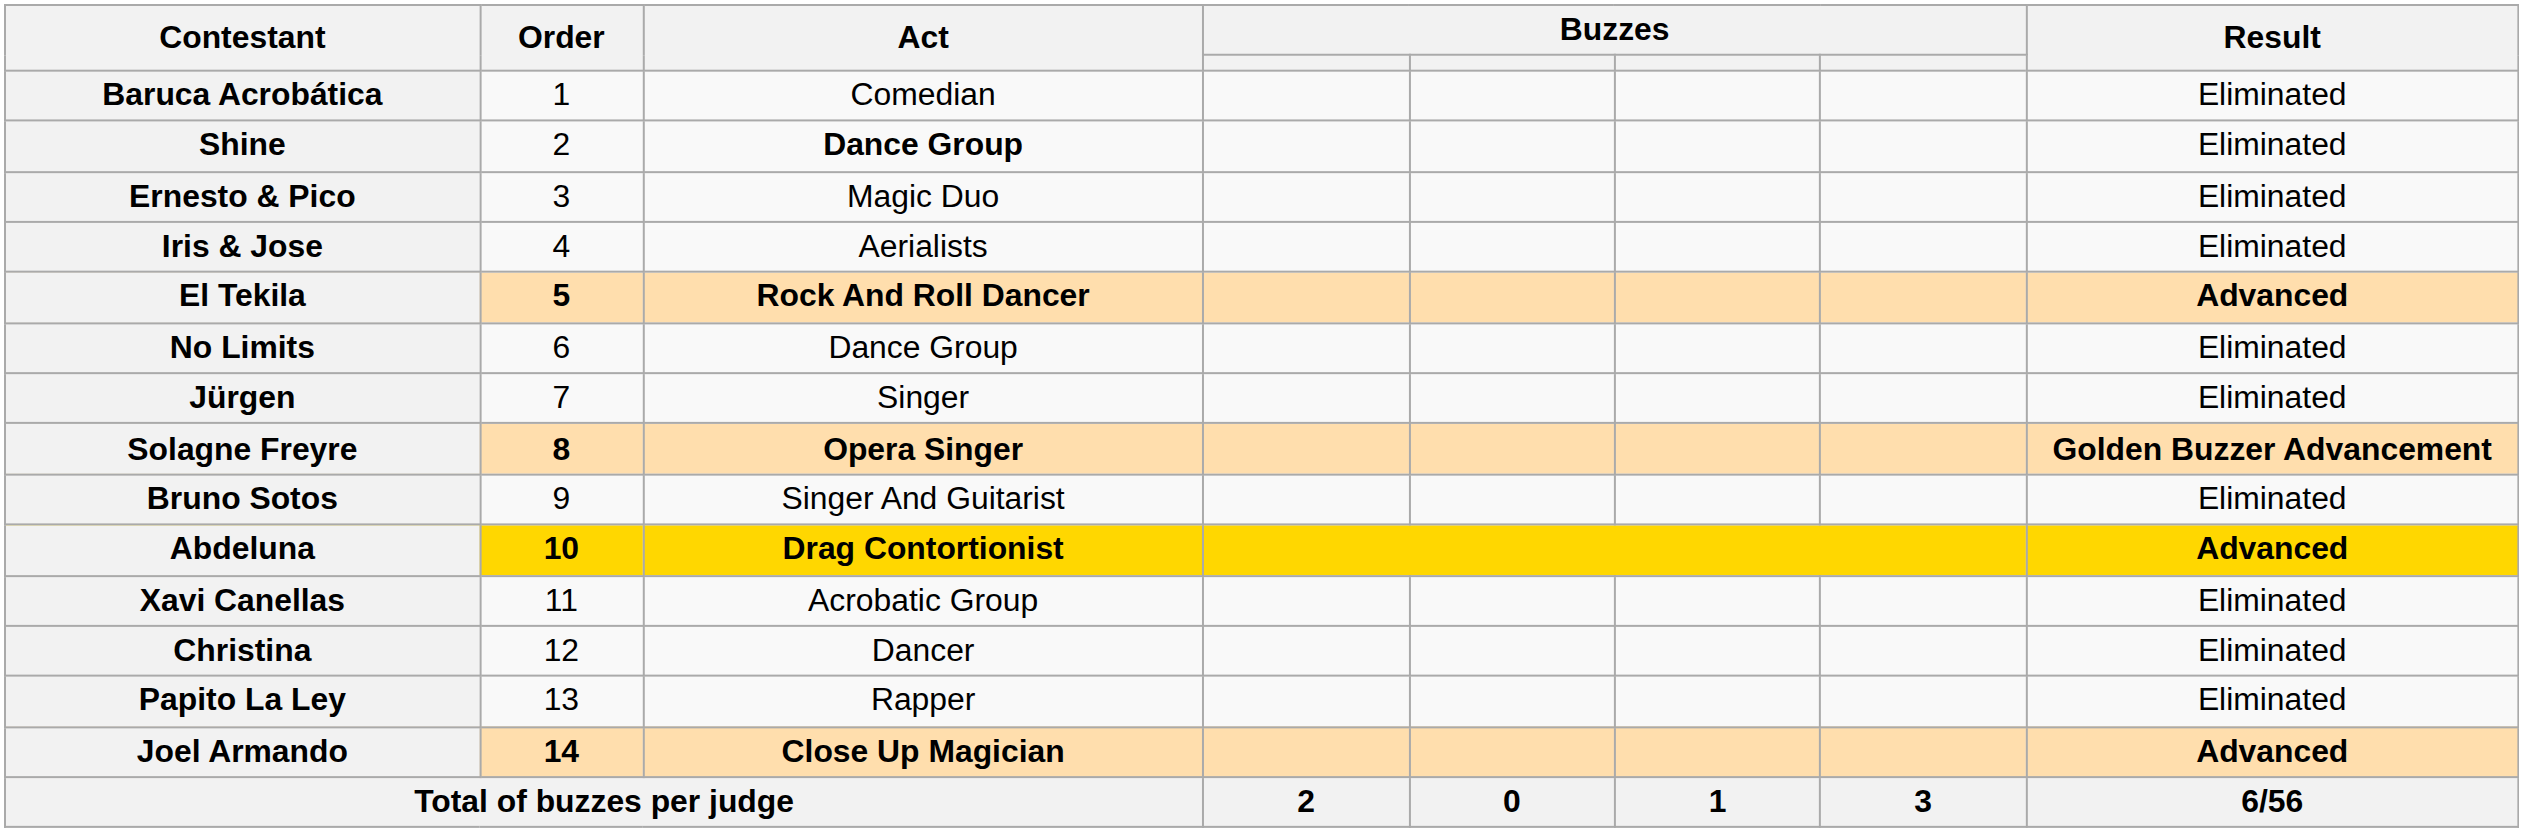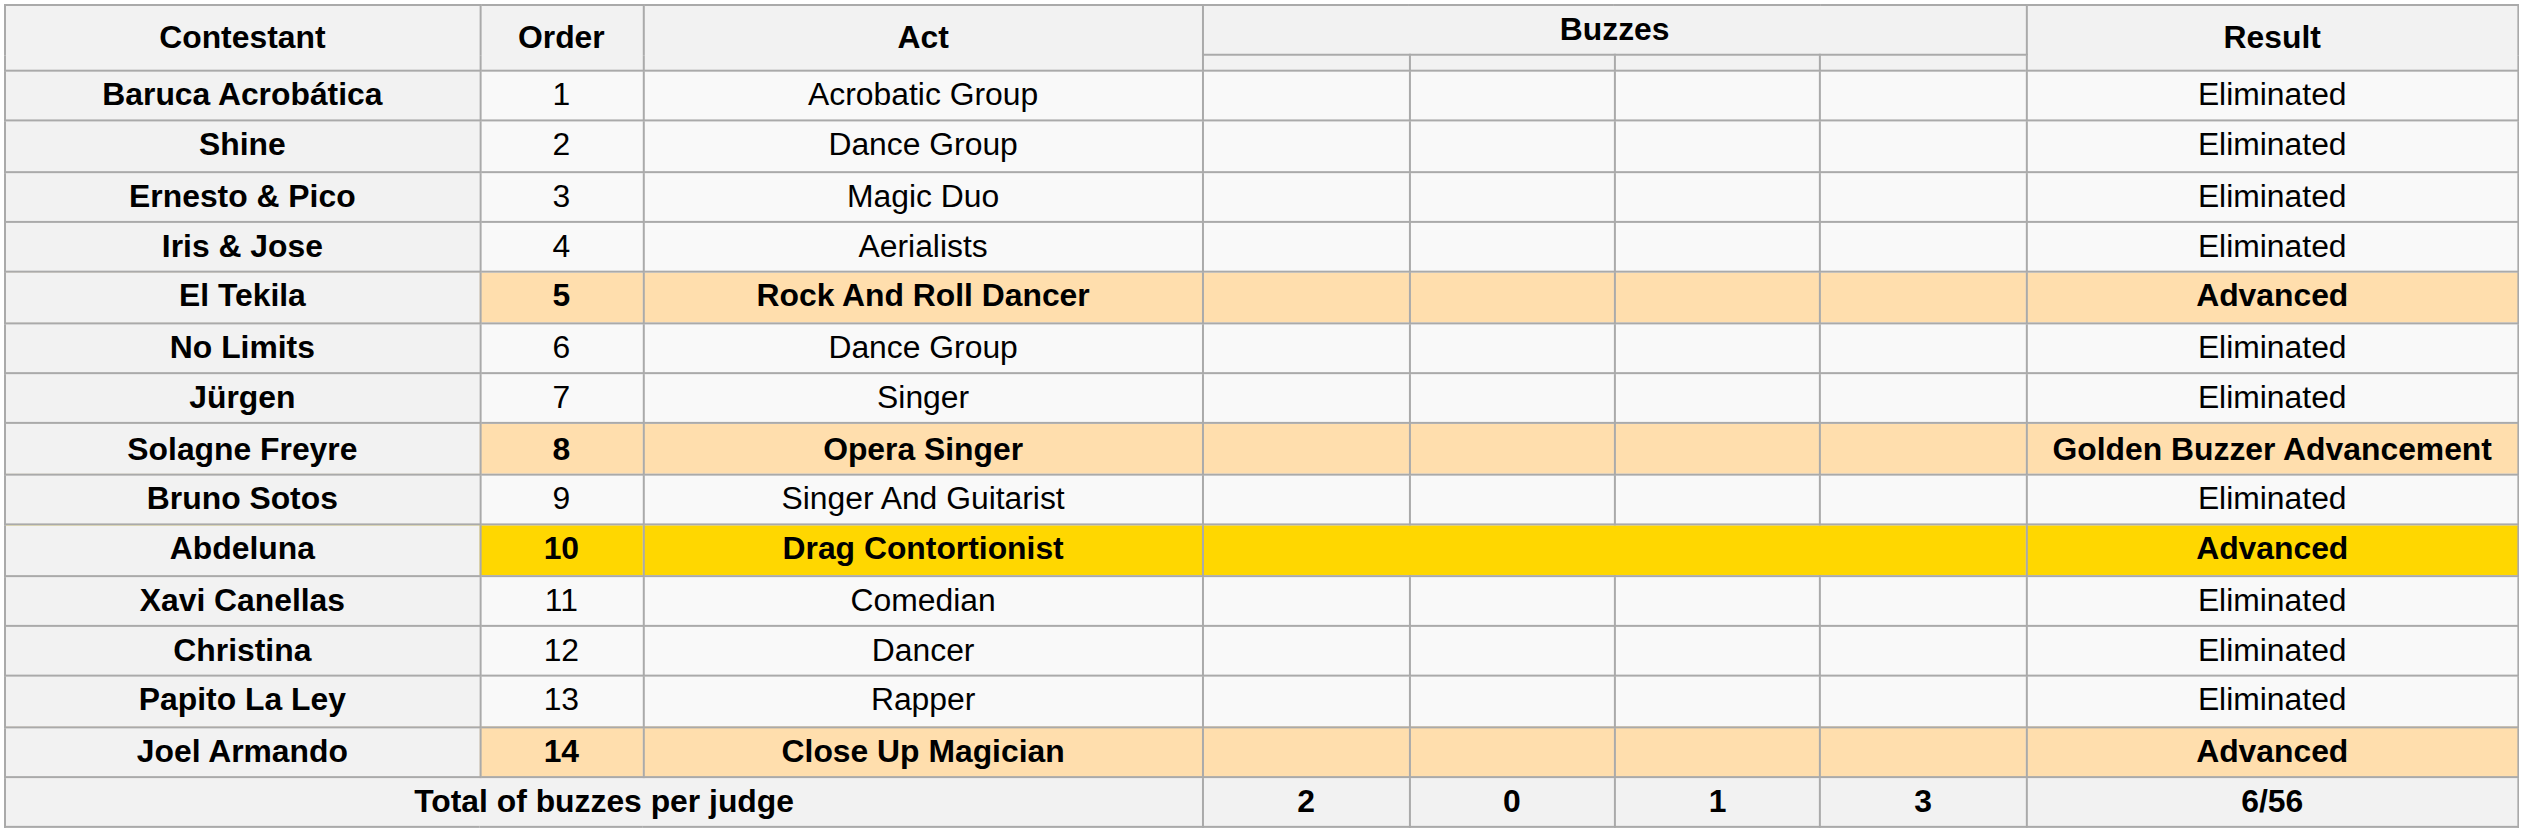 <table class="wikitable plainrowheaders" style="width:100%; text-align:center;">
 <tr>
 <th scope="col" rowspan="2" class="unsortable" style="width:15;">Contestant</th>
 <th scope="col" rowspan="2" style="width:3;">Order</th>
 <th scope="col" rowspan="2" class="unsortable" style="width:15;">Act</th>
 <th scope="col" colspan="4" class="unsortable" style="width:20;">Buzzes</th>
 <th scope="col" rowspan="2" style="width:15em;">Result</th>
 </tr>
 <tr>
 <th scope="col" style="width:6em;"></th>
 <th scope="col" style="width:6em;"></th>
 <th scope="col" style="width:6em;"></th>
 <th scope="col" style="width:6em;"></th>
 </tr>
 <tr>
 <th>Baruca Acrobática</th>
 <td>1</td>
-<td>Comedian</td>
+<td>Acrobatic Group</td>
 <td></td>
 <td></td>
 <td></td>
 <td></td>
 <td>Eliminated</td>
 </tr>
 <tr>
 <th>Shine</th>
 <td>2</td>
-<td><strong>Dance Group</strong></td>
+<td>Dance Group</td>
 <td></td>
 <td></td>
 <td></td>
 <td></td>
 <td>Eliminated</td>
 </tr>
 <tr>
 <th>Ernesto & Pico</th>
 <td>3</td>
 <td>Magic Duo</td>
 <td></td>
 <td></td>
 <td></td>
 <td></td>
 <td>Eliminated</td>
 </tr>
 <tr>
 <th>Iris & Jose</th>
 <td>4</td>
 <td>Aerialists</td>
 <td style="text-align:center;"></td>
 <td></td>
 <td></td>
 <td style="text-align:center;"></td>
 <td>Eliminated</td>
 </tr>
 <tr bgcolor="navajowhite">
 <th>El Tekila</th>
 <td><strong>5</strong></td>
 <td><strong>Rock And Roll Dancer</strong></td>
 <td></td>
 <td></td>
 <td style="text-align:center;"></td>
 <td style="text-align:center;"></td>
 <td><strong>Advanced</strong></td>
 </tr>
 <tr>
 <th>No Limits</th>
 <td>6</td>
 <td>Dance Group</td>
 <td></td>
 <td></td>
 <td></td>
 <td></td>
 <td>Eliminated</td>
 </tr>
 <tr>
 <th>Jürgen</th>
 <td>7</td>
 <td>Singer</td>
 <td></td>
 <td></td>
 <td></td>
 <td></td>
 <td>Eliminated</td>
 </tr>
 <tr bgcolor="navajowhite">
 <th>Solagne Freyre </th>
 <td><strong>8</strong></td>
 <td><strong>Opera Singer</strong></td>
 <td></td>
 <td></td>
 <td></td>
 <td></td>
 <td><strong>Golden Buzzer Advancement</strong></td>
 </tr>
 <tr>
 <th>Bruno Sotos</th>
 <td>9</td>
 <td>Singer And Guitarist</td>
 <td></td>
 <td></td>
 <td></td>
 <td></td>
 <td>Eliminated</td>
 </tr>
 <tr bgcolor=gold>
 <th>Abdeluna </th>
 <td><strong>10</strong></td>
 <td><strong>Drag Contortionist</strong></td>
 <td colspan="4"></td>
 <td><strong>Advanced</strong></td>
 </tr>
 <tr>
 <th>Xavi Canellas</th>
 <td>11</td>
-<td>Acrobatic Group</td>
+<td>Comedian</td>
 <td></td>
 <td></td>
 <td></td>
 <td style="text-align:center;"></td>
 <td>Eliminated</td>
 </tr>
 <tr>
 <th>Christina</th>
 <td>12</td>
 <td>Dancer</td>
 <td></td>
 <td></td>
 <td></td>
 <td></td>
 <td>Eliminated</td>
 </tr>
 <tr>
 <th>Papito La Ley</th>
 <td>13</td>
 <td>Rapper</td>
 <td style="text-align:center;"></td>
 <td></td>
 <td></td>
 <td></td>
 <td>Eliminated</td>
 </tr>
 <tr bgcolor="navajowhite">
 <th>Joel Armando </th>
 <td><strong>14</strong></td>
 <td><strong>Close Up Magician</strong></td>
 <td></td>
 <td></td>
 <td></td>
 <td></td>
 <td><strong>Advanced</strong></td>
 </tr>
 <tr>
 <th colspan="3">Total of buzzes per judge</th>
 <th>2</th>
 <th>0</th>
 <th>1</th>
 <th>3</th>
 <th>6/56</th>
 </tr>
 </table>
